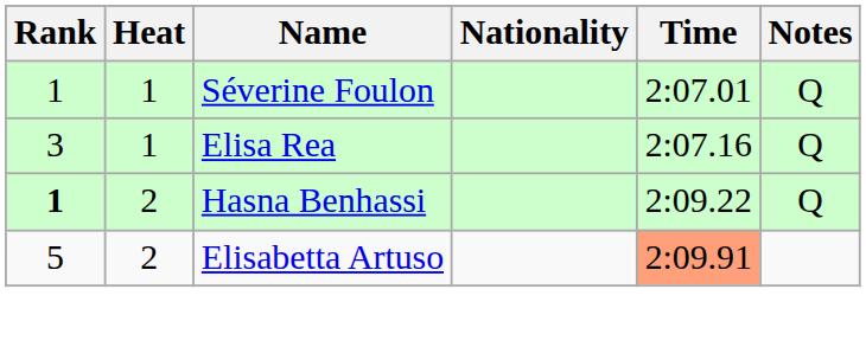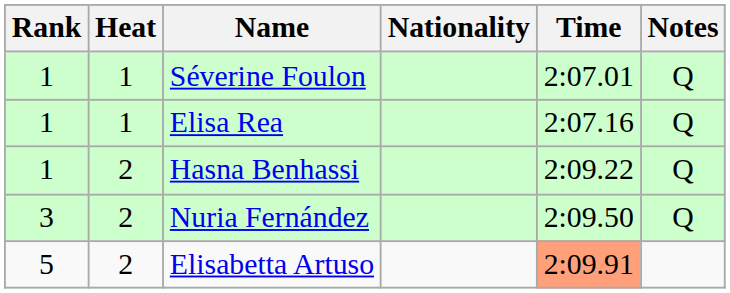 <table class="wikitable sortable" style="text-align:center">
 <tr>
 <th>Rank</th>
 <th>Heat</th>
 <th>Name</th>
 <th>Nationality</th>
 <th>Time</th>
 <th>Notes</th>
 </tr>
 <tr bgcolor=ccffcc>
 <td>1</td>
 <td>1</td>
 <td align=left><a href='#'>Séverine Foulon</a></td>
 <td align=left></td>
 <td>2:07.01</td>
 <td>Q</td>
 </tr>
 <tr bgcolor=ccffcc>
-<td>3</td>
+<td>1</td>
 <td>1</td>
 <td align=left><a href='#'>Elisa Rea</a></td>
 <td align=left></td>
 <td>2:07.16</td>
 <td>Q</td>
 </tr>
 <tr bgcolor=ccffcc>
-<td><strong>1</strong></td>
+<td>1</td>
 <td>2</td>
 <td align=left><a href='#'>Hasna Benhassi</a></td>
 <td align=left></td>
 <td>2:09.22</td>
+<td>Q</td>
+</tr>
+<tr bgcolor=ccffcc>
+<td>3</td>
+<td>2</td>
+<td align=left><a href='#'>Nuria Fernández</a></td>
+<td align=left></td>
+<td>2:09.50</td>
 <td>Q</td>
 </tr>
 <tr>
 <td>5</td>
 <td>2</td>
 <td align=left><a href='#'>Elisabetta Artuso</a></td>
 <td align=left></td>
 <td style="background: lightsalmon;">2:09.91</td>
 <td></td>
 </tr>
 </table>
